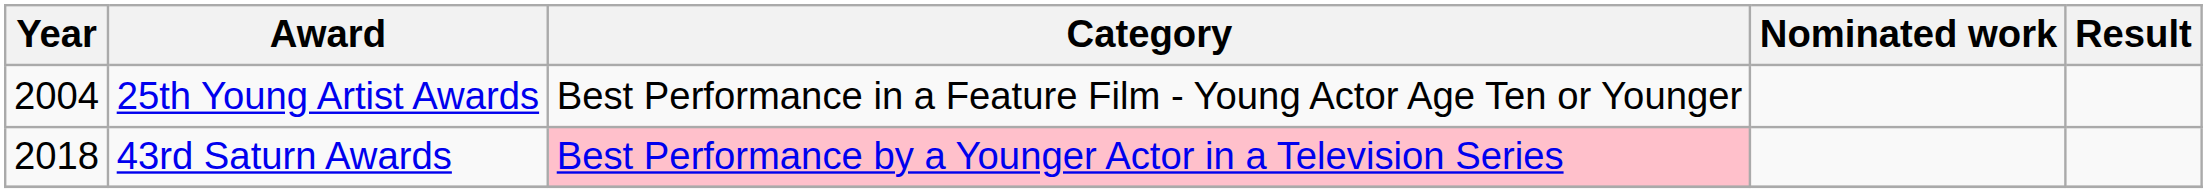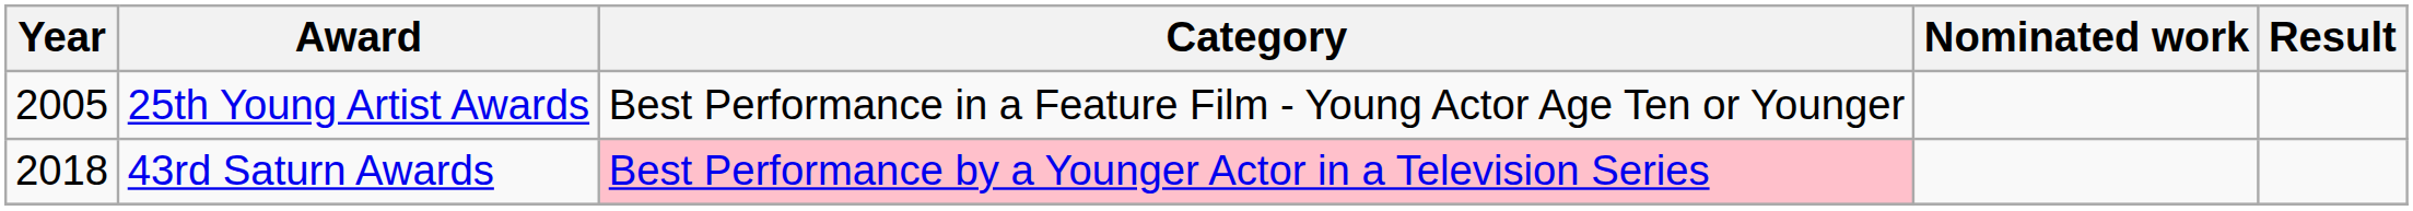 <table class="wikitable">
 <tr>
 <th>Year</th>
 <th>Award</th>
 <th>Category</th>
 <th>Nominated work</th>
 <th>Result</th>
 </tr>
 <tr>
-<td>2004</td>
+<td>2005</td>
 <td><a href='#'>25th Young Artist Awards</a></td>
 <td>Best Performance in a Feature Film - Young Actor Age Ten or Younger</td>
 <td></td>
 <td></td>
 </tr>
 <tr>
 <td>2018</td>
 <td><a href='#'>43rd Saturn Awards</a></td>
 <td style="background: pink;"><a href='#'>Best Performance by a Younger Actor in a Television Series</a></td>
 <td></td>
 <td></td>
 </tr>
 <tr>
 </tr>
 </table>
